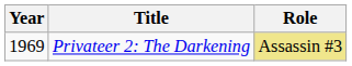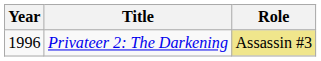 <table class="wikitable sortable">
 <tr>
 <th>Year</th>
 <th>Title</th>
 <th>Role</th>
 </tr>
 <tr>
-<td>1969</td>
+<td>1996</td>
 <td><em><a href='#'>Privateer 2: The Darkening</a></em></td>
 <td style="background: khaki;">Assassin #3</td>
 </tr>
 </table>
